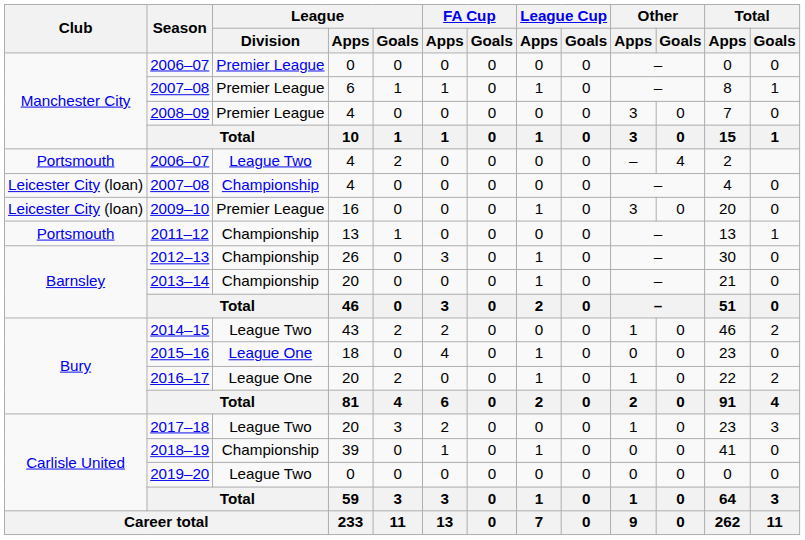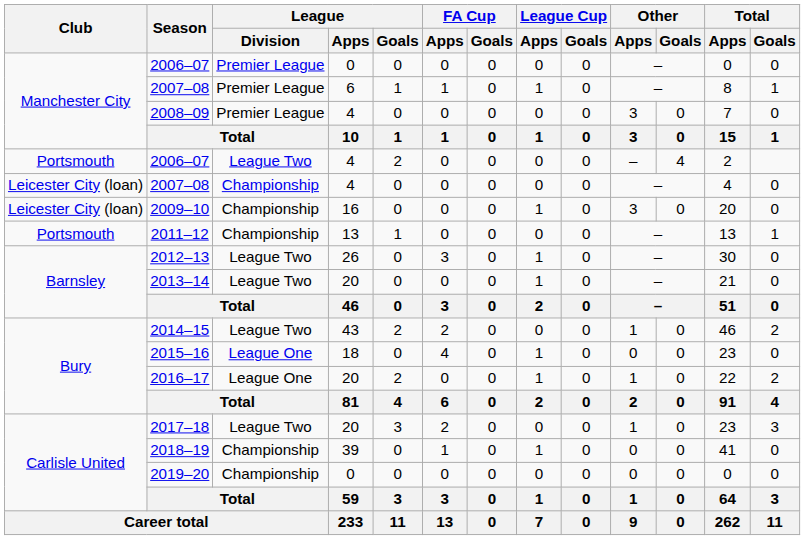 <table class="wikitable" style="text-align:center">
 <tr>
 <th rowspan="2">Club</th>
 <th rowspan="2">Season</th>
 <th colspan="3">League</th>
 <th colspan="2"><a href='#'>FA Cup</a></th>
 <th colspan="2"><a href='#'>League Cup</a></th>
 <th colspan="2">Other</th>
 <th colspan="2">Total</th>
 </tr>
 <tr>
 <th>Division</th>
 <th>Apps</th>
 <th>Goals</th>
 <th>Apps</th>
 <th>Goals</th>
 <th>Apps</th>
 <th>Goals</th>
 <th>Apps</th>
 <th>Goals</th>
 <th>Apps</th>
 <th>Goals</th>
 </tr>
 <tr>
 <td rowspan="4"><a href='#'>Manchester City</a></td>
 <td><a href='#'>2006–07</a></td>
 <td><a href='#'>Premier League</a></td>
 <td>0</td>
 <td>0</td>
 <td>0</td>
 <td>0</td>
 <td>0</td>
 <td>0</td>
 <td colspan="2">–</td>
 <td>0</td>
 <td>0</td>
 </tr>
 <tr>
 <td><a href='#'>2007–08</a></td>
 <td>Premier League</td>
 <td>6</td>
 <td>1</td>
 <td>1</td>
 <td>0</td>
 <td>1</td>
 <td>0</td>
 <td colspan="2">–</td>
 <td>8</td>
 <td>1</td>
 </tr>
 <tr>
 <td><a href='#'>2008–09</a></td>
 <td>Premier League</td>
 <td>4</td>
 <td>0</td>
 <td>0</td>
 <td>0</td>
 <td>0</td>
 <td>0</td>
 <td>3</td>
 <td>0</td>
 <td>7</td>
 <td>0</td>
 </tr>
 <tr>
 <th colspan="2">Total</th>
 <th>10</th>
 <th>1</th>
 <th>1</th>
 <th>0</th>
 <th>1</th>
 <th>0</th>
 <th>3</th>
 <th>0</th>
 <th>15</th>
 <th>1</th>
 </tr>
 <tr>
 <td><a href='#'>Portsmouth</a></td>
 <td><a href='#'>2006–07</a></td>
 <td><a href='#'>League Two</a></td>
 <td>4</td>
 <td>2</td>
 <td>0</td>
 <td>0</td>
 <td>0</td>
 <td>0</td>
 <td DUP-colspan="2">–</td>
 <td>4</td>
 <td>2</td>
 </tr>
 <tr>
 <td><a href='#'>Leicester City</a> (loan)</td>
 <td><a href='#'>2007–08</a></td>
 <td><a href='#'>Championship</a></td>
 <td>4</td>
 <td>0</td>
 <td>0</td>
 <td>0</td>
 <td>0</td>
 <td>0</td>
 <td colspan="2">–</td>
 <td>4</td>
 <td>0</td>
 </tr>
 <tr>
 <td><a href='#'>Leicester City</a> (loan)</td>
 <td><a href='#'>2009–10</a></td>
-<td>Premier League</td>
+<td>Championship</td>
 <td>16</td>
 <td>0</td>
 <td>0</td>
 <td>0</td>
 <td>1</td>
 <td>0</td>
 <td>3</td>
 <td>0</td>
 <td>20</td>
 <td>0</td>
 </tr>
 <tr>
 <td><a href='#'>Portsmouth</a></td>
 <td><a href='#'>2011–12</a></td>
 <td>Championship</td>
 <td>13</td>
 <td>1</td>
 <td>0</td>
 <td>0</td>
 <td>0</td>
 <td>0</td>
 <td colspan="2">–</td>
 <td>13</td>
 <td>1</td>
 </tr>
 <tr>
 <td rowspan="3"><a href='#'>Barnsley</a></td>
 <td><a href='#'>2012–13</a></td>
-<td>Championship</td>
+<td>League Two</td>
 <td>26</td>
 <td>0</td>
 <td>3</td>
 <td>0</td>
 <td>1</td>
 <td>0</td>
 <td colspan="2">–</td>
 <td>30</td>
 <td>0</td>
 </tr>
 <tr>
 <td><a href='#'>2013–14</a></td>
-<td Championship>Championship</td>
+<td>League Two</td>
 <td>20</td>
 <td>0</td>
 <td>0</td>
 <td>0</td>
 <td>1</td>
 <td>0</td>
 <td colspan="2">–</td>
 <td>21</td>
 <td>0</td>
 </tr>
 <tr>
 <th colspan="2">Total</th>
 <th>46</th>
 <th>0</th>
 <th>3</th>
 <th>0</th>
 <th>2</th>
 <th>0</th>
 <th colspan="2">–</th>
 <th>51</th>
 <th>0</th>
 </tr>
 <tr>
 <td rowspan="4"><a href='#'>Bury</a></td>
 <td><a href='#'>2014–15</a></td>
 <td>League Two</td>
 <td>43</td>
 <td>2</td>
 <td>2</td>
 <td>0</td>
 <td>0</td>
 <td>0</td>
 <td>1</td>
 <td>0</td>
 <td>46</td>
 <td>2</td>
 </tr>
 <tr>
 <td><a href='#'>2015–16</a></td>
 <td><a href='#'>League One</a></td>
 <td>18</td>
 <td>0</td>
 <td>4</td>
 <td>0</td>
 <td>1</td>
 <td>0</td>
 <td>0</td>
 <td>0</td>
 <td>23</td>
 <td>0</td>
 </tr>
 <tr>
 <td><a href='#'>2016–17</a></td>
 <td>League One</td>
 <td>20</td>
 <td>2</td>
 <td>0</td>
 <td>0</td>
 <td>1</td>
 <td>0</td>
 <td>1</td>
 <td>0</td>
 <td>22</td>
 <td>2</td>
 </tr>
 <tr>
 <th colspan="2">Total</th>
 <th>81</th>
 <th>4</th>
 <th>6</th>
 <th>0</th>
 <th>2</th>
 <th>0</th>
 <th>2</th>
 <th>0</th>
 <th>91</th>
 <th>4</th>
 </tr>
 <tr>
 <td rowspan="4"><a href='#'>Carlisle United</a></td>
 <td><a href='#'>2017–18</a></td>
 <td>League Two</td>
 <td>20</td>
 <td>3</td>
 <td>2</td>
 <td>0</td>
 <td>0</td>
 <td>0</td>
 <td>1</td>
 <td>0</td>
 <td>23</td>
 <td>3</td>
 </tr>
 <tr>
 <td><a href='#'>2018–19</a></td>
 <td>Championship</td>
 <td>39</td>
 <td>0</td>
 <td>1</td>
 <td>0</td>
 <td>1</td>
 <td>0</td>
 <td>0</td>
 <td>0</td>
 <td>41</td>
 <td>0</td>
 </tr>
 <tr>
 <td><a href='#'>2019–20</a></td>
-<td>League Two</td>
+<td>Championship</td>
 <td>0</td>
 <td>0</td>
 <td>0</td>
 <td>0</td>
 <td>0</td>
 <td>0</td>
 <td>0</td>
 <td>0</td>
 <td>0</td>
 <td>0</td>
 </tr>
 <tr>
 <th colspan="2">Total</th>
 <th>59</th>
 <th>3</th>
 <th>3</th>
 <th>0</th>
 <th>1</th>
 <th>0</th>
 <th>1</th>
 <th>0</th>
 <th>64</th>
 <th>3</th>
 </tr>
 <tr>
 <th colspan="3">Career total</th>
 <th>233</th>
 <th>11</th>
 <th>13</th>
 <th>0</th>
 <th>7</th>
 <th>0</th>
 <th>9</th>
 <th>0</th>
 <th>262</th>
 <th>11</th>
 </tr>
 </table>
